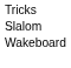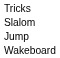 <table>
 <tr>
 <td>Tricks <br></td>
 <td></td>
 <td></td>
 <td></td>
 </tr>
 <tr>
 <td>Slalom <br></td>
 <td></td>
 <td></td>
 <td></td>
 </tr>
 <tr>
+<td>Jump <br></td>
+<td></td>
+<td></td>
+<td></td>
+</tr>
+<tr>
 <td>Wakeboard <br></td>
 <td></td>
 <td></td>
 <td></td>
 </tr>
 </table>
